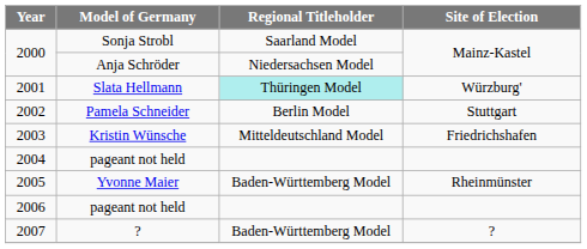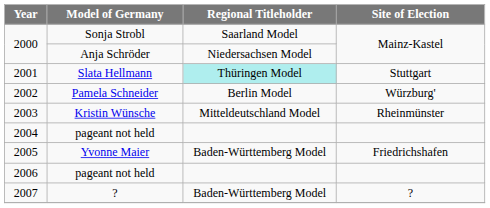 <table class="wikitable sortable" style="font-size: 95%; text-align:center">
 <tr>
 <th width="60" style="background-color:#787878;color:#FFFFFF;">Year</th>
 <th width="250" style="background-color:#787878;color:#FFFFFF;">Model of Germany</th>
 <th width="250" style="background-color:#787878;color:#FFFFFF;">Regional Titleholder</th>
 <th width="250" style="background-color:#787878;color:#FFFFFF;">Site of Election</th>
 </tr>
 <tr>
 <td rowspan="2">2000</td>
 <td>Sonja Strobl</td>
 <td> Saarland Model</td>
 <td rowspan="2">Mainz-Kastel</td>
 </tr>
 <tr>
 <td>Anja Schröder</td>
 <td> Niedersachsen Model</td>
 </tr>
 <tr>
 <td>2001</td>
 <td><a href='#'>Slata Hellmann</a></td>
 <td style="background: paleturquoise;"> Thüringen Model</td>
-<td>Würzburg'</td>
+<td>Stuttgart</td>
 </tr>
 <tr>
 <td>2002</td>
 <td><a href='#'>Pamela Schneider</a></td>
 <td> Berlin Model</td>
-<td>Stuttgart</td>
+<td>Würzburg'</td>
 </tr>
 <tr>
 <td>2003</td>
 <td><a href='#'>Kristin Wünsche</a></td>
 <td> Mitteldeutschland Model</td>
-<td>Friedrichshafen</td>
+<td>Rheinmünster</td>
 </tr>
 <tr>
 <td>2004</td>
 <td>pageant not held</td>
 <td></td>
 <td></td>
 </tr>
 <tr>
 <td>2005</td>
 <td><a href='#'>Yvonne Maier</a></td>
 <td> Baden-Württemberg Model</td>
-<td>Rheinmünster</td>
+<td>Friedrichshafen</td>
 </tr>
 <tr>
 <td>2006</td>
 <td>pageant not held</td>
 <td></td>
 <td></td>
 </tr>
 <tr>
 <td>2007</td>
 <td>?</td>
 <td> Baden-Württemberg Model</td>
 <td>?</td>
 </tr>
 <tr>
 </tr>
 </table>
